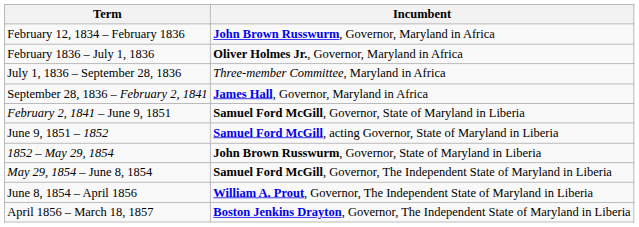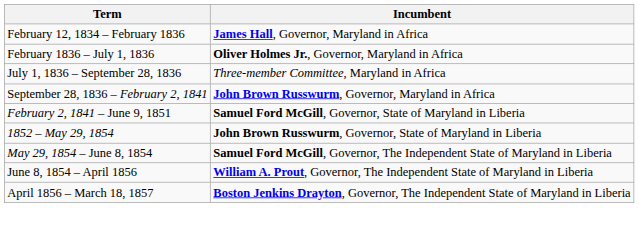 <table class="wikitable sortable">
 <tr>
 <th>Term</th>
 <th>Incumbent</th>
 </tr>
 <tr>
 <td>February 12, 1834 – February 1836</td>
-<td><strong><a href='#'>John Brown Russwurm</a></strong>, Governor, Maryland in Africa</td>
+<td><strong><a href='#'>James Hall</a></strong>, Governor, Maryland in Africa</td>
 </tr>
 <tr>
 <td>February 1836 – July 1, 1836</td>
 <td><strong>Oliver Holmes Jr.</strong>, Governor, Maryland in Africa</td>
 </tr>
 <tr>
 <td>July 1, 1836 – September 28, 1836</td>
 <td><em>Three-member Committee</em>, Maryland in Africa</td>
 </tr>
 <tr>
 <td>September 28, 1836 – <em>February 2, 1841</em></td>
-<td><strong><a href='#'>James Hall</a></strong>, Governor, Maryland in Africa</td>
+<td><strong><a href='#'>John Brown Russwurm</a></strong>, Governor, Maryland in Africa</td>
 </tr>
 <tr>
 <td><em>February 2, 1841</em> – June 9, 1851</td>
 <td><strong>Samuel Ford McGill</strong>, Governor, State of Maryland in Liberia</td>
-</tr>
-<tr>
-<td>June 9, 1851 – <em>1852</em></td>
-<td><strong><a href='#'>Samuel Ford McGill</a></strong>, acting Governor, State of Maryland in Liberia</td>
 </tr>
 <tr>
 <td><em>1852</em> – <em> May 29, 1854</em></td>
 <td><strong>John Brown Russwurm</strong>, Governor, State of Maryland in Liberia</td>
 </tr>
 <tr>
 <td><em>May 29, 1854</em> – June 8, 1854</td>
 <td><strong>Samuel Ford McGill</strong>, Governor, The Independent State of Maryland in Liberia</td>
 </tr>
 <tr>
 <td>June 8, 1854 – April 1856</td>
 <td><strong><a href='#'>William A. Prout</a></strong>, Governor, The Independent State of Maryland in Liberia</td>
 </tr>
 <tr>
 <td>April 1856 – March 18, 1857</td>
 <td><strong><a href='#'>Boston Jenkins Drayton</a></strong>, Governor, The Independent State of Maryland in Liberia</td>
 </tr>
 </table>
